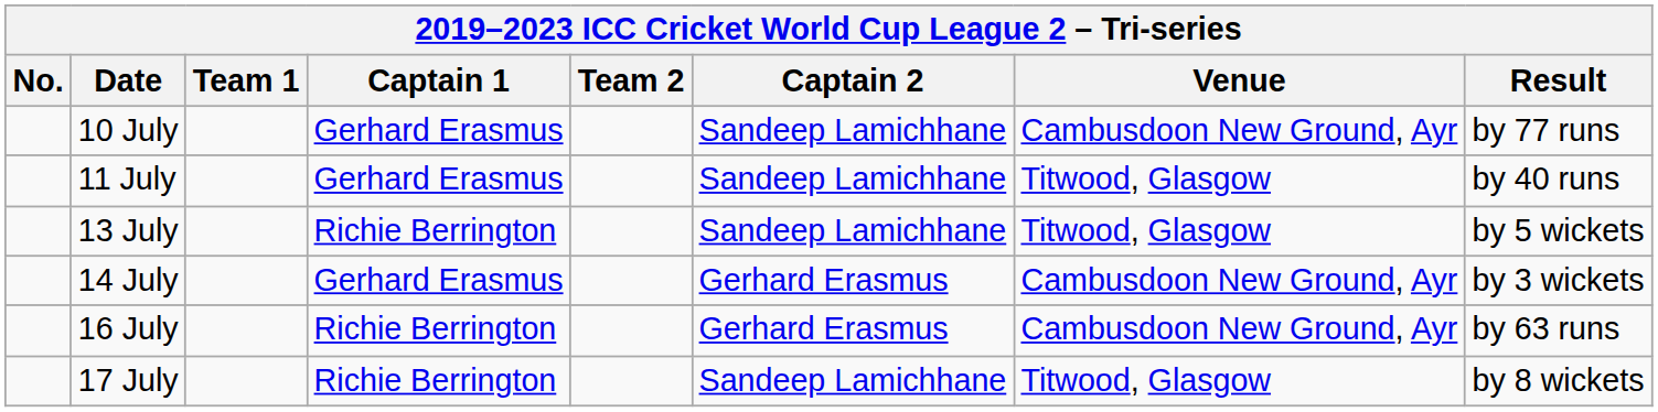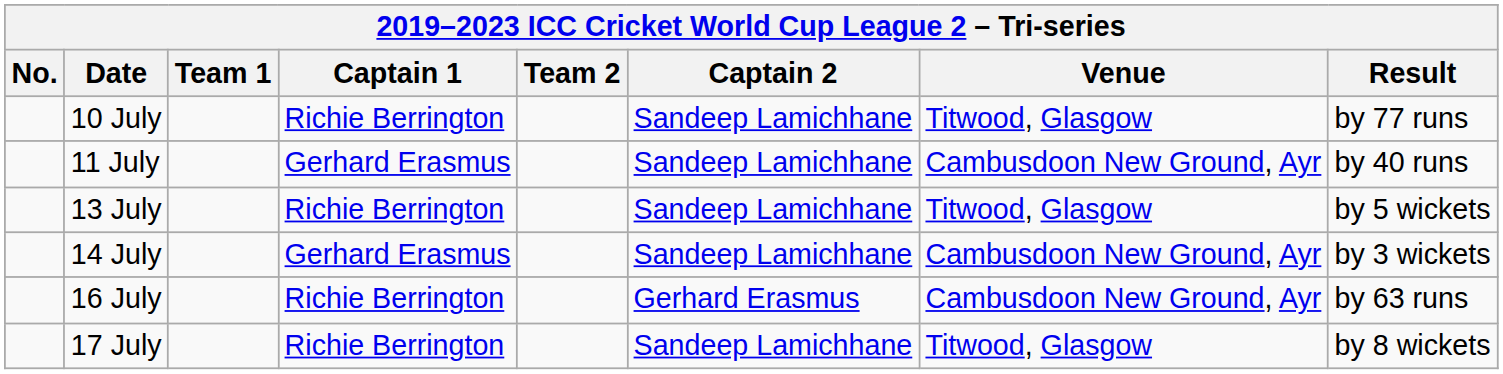 <table class="wikitable">
 <tr>
 <th colspan="9"><a href='#'>2019–2023 ICC Cricket World Cup League 2</a> – Tri-series</th>
 </tr>
 <tr>
 <th>No.</th>
 <th>Date</th>
 <th>Team 1</th>
 <th>Captain 1</th>
 <th>Team 2</th>
 <th>Captain 2</th>
 <th>Venue</th>
 <th>Result</th>
 </tr>
 <tr>
 <td></td>
 <td>10 July</td>
 <td></td>
-<td><a href='#'>Gerhard Erasmus</a></td>
+<td><a href='#'>Richie Berrington</a></td>
 <td></td>
 <td><a href='#'>Sandeep Lamichhane</a></td>
-<td><a href='#'>Cambusdoon New Ground</a>, <a href='#'>Ayr</a></td>
+<td><a href='#'>Titwood</a>, <a href='#'>Glasgow</a></td>
 <td> by 77 runs</td>
 </tr>
 <tr>
 <td></td>
 <td>11 July</td>
 <td></td>
 <td><a href='#'>Gerhard Erasmus</a></td>
 <td></td>
 <td><a href='#'>Sandeep Lamichhane</a></td>
-<td><a href='#'>Titwood</a>, <a href='#'>Glasgow</a></td>
+<td><a href='#'>Cambusdoon New Ground</a>, <a href='#'>Ayr</a></td>
 <td> by 40 runs</td>
 </tr>
 <tr>
 <td></td>
 <td>13 July</td>
 <td></td>
 <td><a href='#'>Richie Berrington</a></td>
 <td></td>
 <td><a href='#'>Sandeep Lamichhane</a></td>
 <td><a href='#'>Titwood</a>, <a href='#'>Glasgow</a></td>
 <td> by 5 wickets</td>
 </tr>
 <tr>
 <td></td>
 <td>14 July</td>
 <td></td>
 <td><a href='#'>Gerhard Erasmus</a></td>
 <td></td>
-<td><a href='#'>Gerhard Erasmus</a></td>
+<td><a href='#'>Sandeep Lamichhane</a></td>
 <td><a href='#'>Cambusdoon New Ground</a>, <a href='#'>Ayr</a></td>
 <td> by 3 wickets</td>
 </tr>
 <tr>
 <td></td>
 <td>16 July</td>
 <td></td>
 <td><a href='#'>Richie Berrington</a></td>
 <td></td>
 <td><a href='#'>Gerhard Erasmus</a></td>
 <td><a href='#'>Cambusdoon New Ground</a>, <a href='#'>Ayr</a></td>
 <td> by 63 runs</td>
 </tr>
 <tr>
 <td></td>
 <td>17 July</td>
 <td></td>
 <td><a href='#'>Richie Berrington</a></td>
 <td></td>
 <td><a href='#'>Sandeep Lamichhane</a></td>
 <td><a href='#'>Titwood</a>, <a href='#'>Glasgow</a></td>
 <td> by 8 wickets</td>
 </tr>
 </table>
